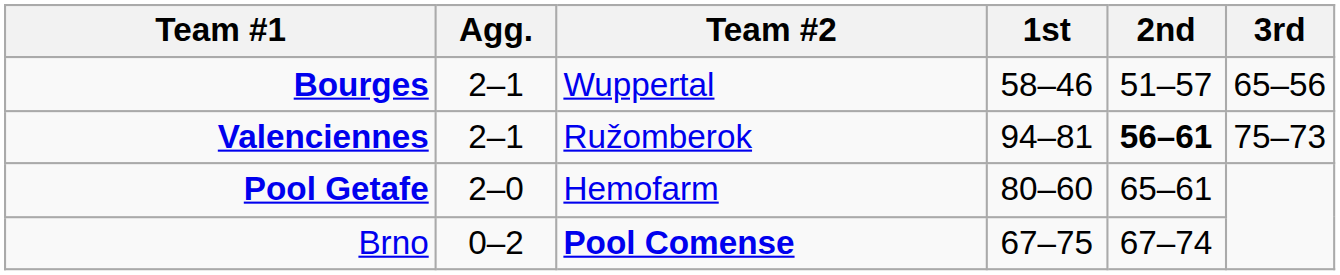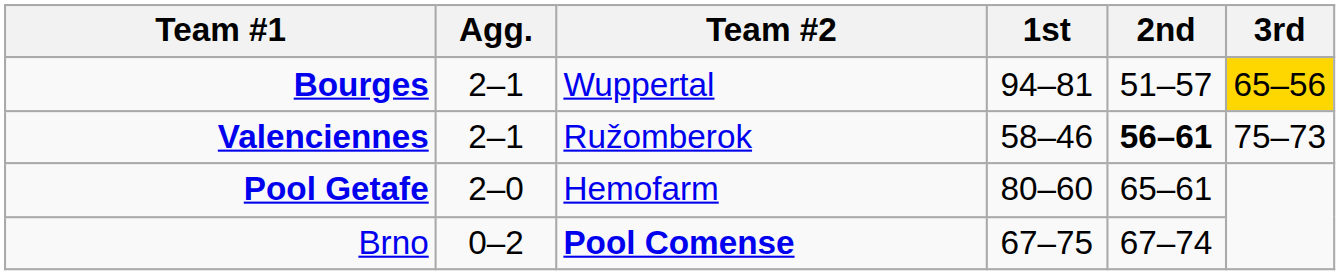 <table class=wikitable style="text-align:center">
 <tr>
 <th width=200>Team #1</th>
 <th width=50>Agg.</th>
 <th width=200>Team #2</th>
 <th width=50>1st</th>
 <th width=50>2nd</th>
 <th wifth=50>3rd</th>
 </tr>
 <tr>
 <td align=right><strong><a href='#'>Bourges</a></strong> </td>
 <td align=center>2–1</td>
 <td align=left> <a href='#'>Wuppertal</a></td>
-<td align=center>58–46</td>
+<td align=center>94–81</td>
 <td align=center>51–57</td>
-<td align=center>65–56</td>
+<td align=center style="background: gold;">65–56</td>
 </tr>
 <tr>
 <td align=right><strong><a href='#'>Valenciennes</a></strong> </td>
 <td align=center>2–1</td>
 <td align=left> <a href='#'>Ružomberok</a></td>
-<td align=center>94–81</td>
+<td align=center>58–46</td>
 <td align=center><strong>56–61</strong></td>
 <td align=center>75–73</td>
 </tr>
 <tr>
 <td align=right><strong><a href='#'>Pool Getafe</a></strong> </td>
 <td align=center>2–0</td>
 <td align=left> <a href='#'>Hemofarm</a></td>
 <td align=center>80–60</td>
 <td align=center>65–61</td>
 </tr>
 <tr>
 <td align=right><a href='#'>Brno</a> </td>
 <td align=center>0–2</td>
 <td align=left> <strong><a href='#'>Pool Comense</a></strong></td>
 <td align=center>67–75</td>
 <td align=center>67–74</td>
 </tr>
 </table>
